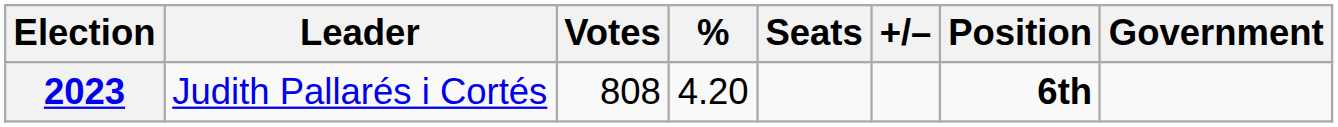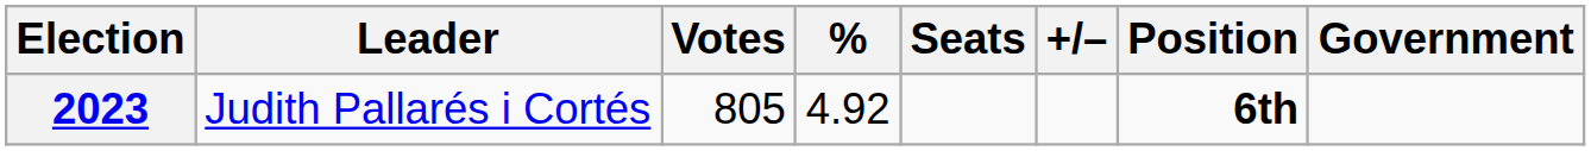 <table class=wikitable style="text-align: right;">
 <tr>
 <th>Election</th>
 <th>Leader</th>
 <th>Votes</th>
 <th>%</th>
 <th>Seats</th>
 <th>+/–</th>
 <th>Position</th>
 <th>Government</th>
 </tr>
 <tr>
 <th><a href='#'>2023</a></th>
 <td rowspan=4 align=center><a href='#'>Judith Pallarés i Cortés</a></td>
-<td>808</td>
-<td>4.20</td>
+<td>805</td>
+<td>4.92</td>
 <td></td>
 <td></td>
 <td><strong>6th</strong></td>
 <td></td>
 </tr>
 </table>
